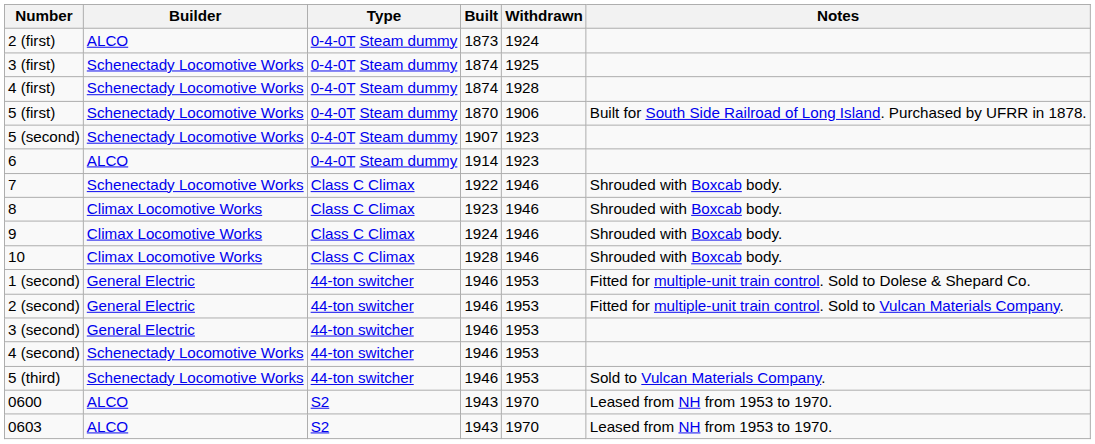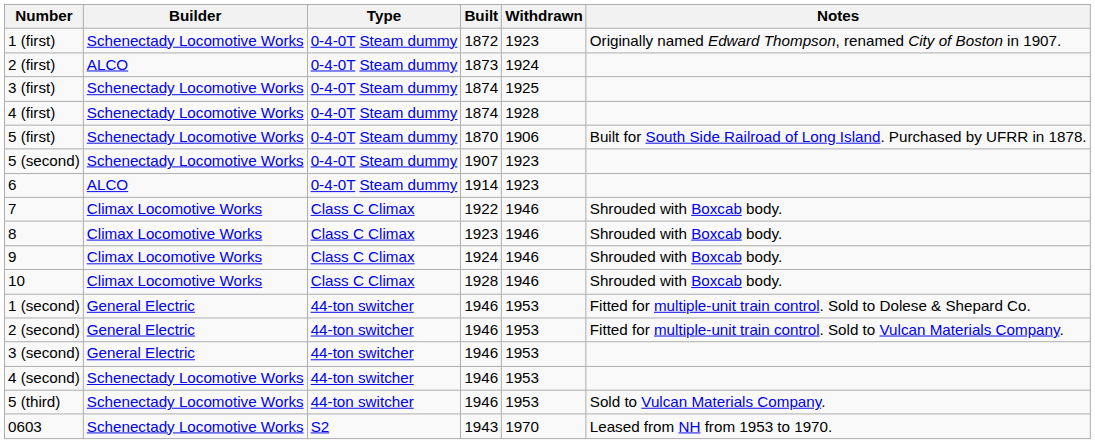 <table class="wikitable sortable">
 <tr>
 <th>Number</th>
 <th>Builder</th>
 <th>Type</th>
 <th>Built</th>
 <th>Withdrawn</th>
 <th>Notes</th>
+</tr>
+<tr>
+<td>1 (first)</td>
+<td><a href='#'>Schenectady Locomotive Works</a></td>
+<td><a href='#'>0-4-0</a><a href='#'>T</a> <a href='#'>Steam dummy</a></td>
+<td>1872</td>
+<td>1923</td>
+<td>Originally named <em>Edward Thompson</em>, renamed <em>City of Boston</em> in 1907.</td>
 </tr>
 <tr>
 <td>2 (first)</td>
 <td><a href='#'>ALCO</a></td>
 <td><a href='#'>0-4-0</a><a href='#'>T</a> <a href='#'>Steam dummy</a></td>
 <td>1873</td>
 <td>1924</td>
 <td></td>
 </tr>
 <tr>
 <td>3 (first)</td>
 <td><a href='#'>Schenectady Locomotive Works</a></td>
 <td><a href='#'>0-4-0</a><a href='#'>T</a> <a href='#'>Steam dummy</a></td>
 <td>1874</td>
 <td>1925</td>
 <td></td>
 </tr>
 <tr>
 <td>4 (first)</td>
 <td><a href='#'>Schenectady Locomotive Works</a></td>
 <td><a href='#'>0-4-0</a><a href='#'>T</a> <a href='#'>Steam dummy</a></td>
 <td>1874</td>
 <td>1928</td>
 <td></td>
 </tr>
 <tr>
 <td>5 (first)</td>
 <td><a href='#'>Schenectady Locomotive Works</a></td>
 <td><a href='#'>0-4-0</a><a href='#'>T</a> <a href='#'>Steam dummy</a></td>
 <td>1870</td>
 <td>1906</td>
 <td>Built for <a href='#'>South Side Railroad of Long Island</a>. Purchased by UFRR in 1878.</td>
 </tr>
 <tr>
 <td>5 (second)</td>
 <td><a href='#'>Schenectady Locomotive Works</a></td>
 <td><a href='#'>0-4-0</a><a href='#'>T</a> <a href='#'>Steam dummy</a></td>
 <td>1907</td>
 <td>1923</td>
 <td></td>
 </tr>
 <tr>
 <td>6</td>
 <td><a href='#'>ALCO</a></td>
 <td><a href='#'>0-4-0</a><a href='#'>T</a> <a href='#'>Steam dummy</a></td>
 <td>1914</td>
 <td>1923</td>
 <td></td>
 </tr>
 <tr>
 <td>7</td>
-<td><a href='#'>Schenectady Locomotive Works</a></td>
+<td><a href='#'>Climax Locomotive Works</a></td>
 <td><a href='#'>Class C Climax</a></td>
 <td>1922</td>
 <td>1946</td>
 <td>Shrouded with <a href='#'>Boxcab</a> body.</td>
 </tr>
 <tr>
 <td>8</td>
 <td><a href='#'>Climax Locomotive Works</a></td>
 <td><a href='#'>Class C Climax</a></td>
 <td>1923</td>
 <td>1946</td>
 <td>Shrouded with <a href='#'>Boxcab</a> body.</td>
 </tr>
 <tr>
 <td>9</td>
 <td><a href='#'>Climax Locomotive Works</a></td>
 <td><a href='#'>Class C Climax</a></td>
 <td>1924</td>
 <td>1946</td>
 <td>Shrouded with <a href='#'>Boxcab</a> body.</td>
 </tr>
 <tr>
 <td>10</td>
 <td><a href='#'>Climax Locomotive Works</a></td>
 <td><a href='#'>Class C Climax</a></td>
 <td>1928</td>
 <td>1946</td>
 <td>Shrouded with <a href='#'>Boxcab</a> body.</td>
 </tr>
 <tr>
 <td>1 (second)</td>
 <td><a href='#'>General Electric</a></td>
 <td><a href='#'>44-ton switcher</a></td>
 <td>1946</td>
 <td>1953</td>
 <td>Fitted for <a href='#'>multiple-unit train control</a>. Sold to Dolese & Shepard Co.</td>
 </tr>
 <tr>
 <td>2 (second)</td>
 <td><a href='#'>General Electric</a></td>
 <td><a href='#'>44-ton switcher</a></td>
 <td>1946</td>
 <td>1953</td>
 <td>Fitted for <a href='#'>multiple-unit train control</a>. Sold to <a href='#'>Vulcan Materials Company</a>.</td>
 </tr>
 <tr>
 <td>3 (second)</td>
 <td><a href='#'>General Electric</a></td>
 <td><a href='#'>44-ton switcher</a></td>
 <td>1946</td>
 <td>1953</td>
 <td></td>
 </tr>
 <tr>
 <td>4 (second)</td>
 <td><a href='#'>Schenectady Locomotive Works</a></td>
 <td><a href='#'>44-ton switcher</a></td>
 <td>1946</td>
 <td>1953</td>
 <td></td>
 </tr>
 <tr>
 <td>5 (third)</td>
 <td><a href='#'>Schenectady Locomotive Works</a></td>
 <td><a href='#'>44-ton switcher</a></td>
 <td>1946</td>
 <td>1953</td>
 <td>Sold to <a href='#'>Vulcan Materials Company</a>.</td>
 </tr>
 <tr>
-<td>0600</td>
-<td><a href='#'>ALCO</a></td>
-<td><a href='#'>S2</a></td>
-<td>1943</td>
-<td>1970</td>
-<td>Leased from <a href='#'>NH</a> from 1953 to 1970.</td>
-</tr>
-<tr>
 <td>0603</td>
-<td><a href='#'>ALCO</a></td>
+<td><a href='#'>Schenectady Locomotive Works</a></td>
 <td><a href='#'>S2</a></td>
 <td>1943</td>
 <td>1970</td>
 <td>Leased from <a href='#'>NH</a> from 1953 to 1970.</td>
 </tr>
 </table>
